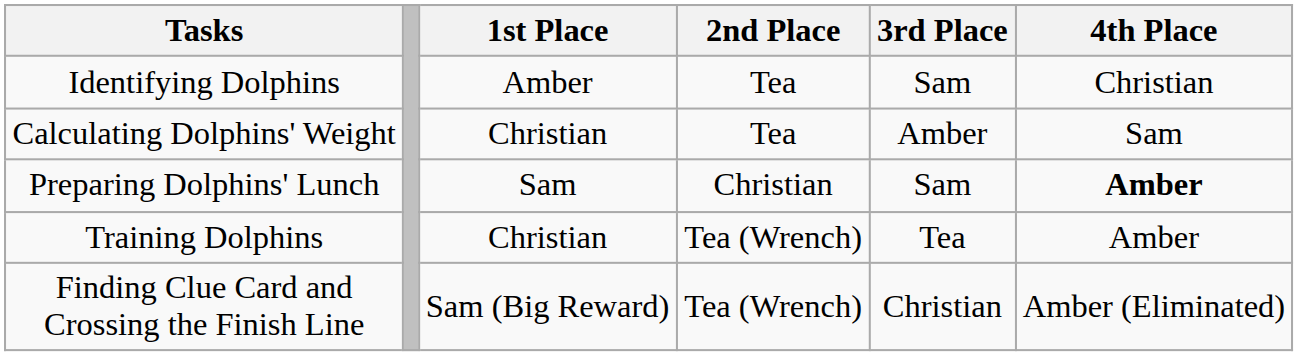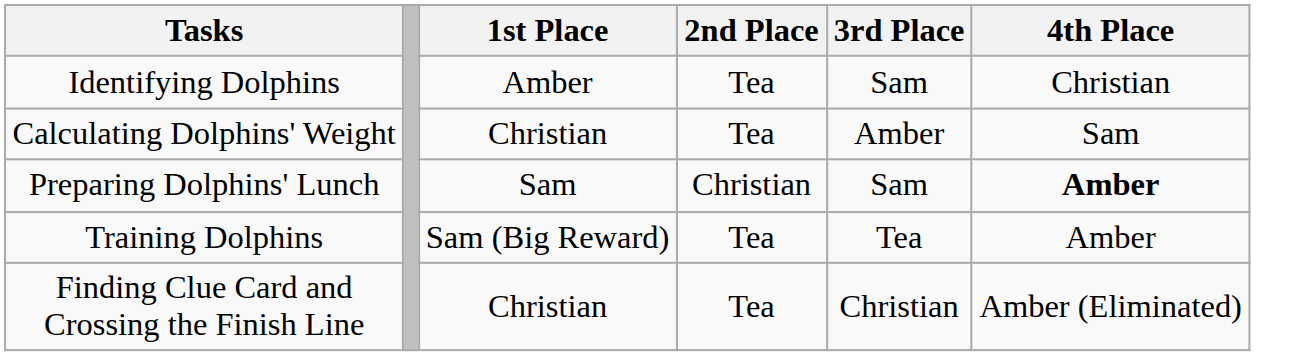 <table class="wikitable" align="center" style="text-align:center">
 <tr>
 <th>Tasks</th>
 <th style="background:#C0C0C0;" rowspan="6"></th>
 <th>1st Place</th>
 <th>2nd Place</th>
 <th>3rd Place</th>
 <th>4th Place</th>
 </tr>
 <tr>
 <td>Identifying Dolphins</td>
 <td>Amber</td>
 <td>Tea</td>
 <td>Sam</td>
 <td>Christian</td>
 </tr>
 <tr>
 <td>Calculating Dolphins' Weight</td>
 <td>Christian</td>
 <td>Tea</td>
 <td>Amber</td>
 <td>Sam</td>
 </tr>
 <tr>
 <td>Preparing Dolphins' Lunch</td>
 <td>Sam</td>
 <td>Christian</td>
 <td>Sam</td>
 <td><strong>Amber</strong></td>
 </tr>
 <tr>
 <td>Training Dolphins</td>
-<td>Christian</td>
-<td>Tea (Wrench)</td>
+<td>Sam (Big Reward)</td>
+<td>Tea</td>
 <td>Tea</td>
 <td>Amber</td>
 </tr>
 <tr>
 <td>Finding Clue Card and<br> Crossing the Finish Line</td>
-<td>Sam (Big Reward)</td>
-<td>Tea (Wrench)</td>
+<td>Christian</td>
+<td>Tea</td>
 <td>Christian</td>
 <td>Amber (Eliminated)</td>
 </tr>
 </table>
